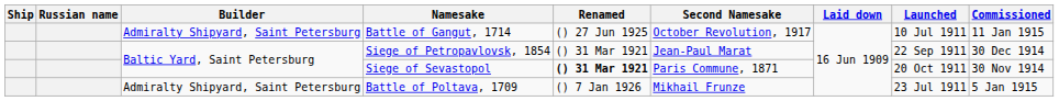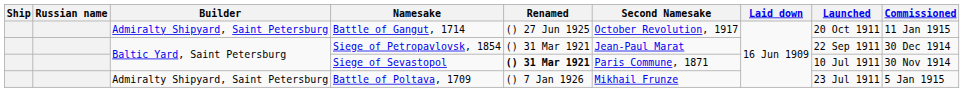 <table class="wikitable plainrowheaders" style="font-size: 97%">
 <tr>
 <th scope="col">Ship</th>
 <th scope="col">Russian name</th>
 <th scope="col">Builder</th>
 <th scope="col">Namesake</th>
 <th scope="col">Renamed</th>
 <th scope="col">Second Namesake</th>
 <th scope="col"><a href='#'>Laid down</a></th>
 <th scope="col"><a href='#'>Launched</a></th>
 <th scope="col"><a href='#'>Commissioned</a></th>
 </tr>
 <tr>
 <th scope="row"></th>
 <th scope="row"></th>
 <td><a href='#'>Admiralty Shipyard</a>, <a href='#'>Saint Petersburg</a></td>
 <td><a href='#'>Battle of Gangut</a>, 1714</td>
 <td> () 27 Jun 1925</td>
 <td><a href='#'>October Revolution</a>, 1917</td>
 <td rowspan=4>16 Jun 1909</td>
-<td>10 Jul 1911</td>
+<td>20 Oct 1911</td>
 <td>11 Jan 1915</td>
 </tr>
 <tr>
 <th scope="row"></th>
 <th scope="row"></th>
 <td rowspan=2><a href='#'>Baltic Yard</a>, Saint Petersburg</td>
 <td><a href='#'>Siege of Petropavlovsk</a>, 1854</td>
 <td> () 31 Mar 1921</td>
 <td><a href='#'>Jean-Paul Marat</a></td>
 <td>22 Sep 1911</td>
 <td>30 Dec 1914</td>
 </tr>
 <tr>
 <th scope="row"></th>
 <th scope="row"></th>
 <td><a href='#'>Siege of Sevastopol</a></td>
 <td><strong> () 31 Mar 1921</strong></td>
 <td><a href='#'>Paris Commune</a>, 1871</td>
-<td>20 Oct 1911</td>
+<td>10 Jul 1911</td>
 <td>30 Nov 1914</td>
 </tr>
 <tr>
 <th scope="row"></th>
 <th scope="row"></th>
 <td>Admiralty Shipyard, Saint Petersburg</td>
 <td><a href='#'>Battle of Poltava</a>, 1709</td>
 <td> () 7 Jan 1926</td>
 <td><a href='#'>Mikhail Frunze</a></td>
 <td>23 Jul 1911</td>
 <td>5 Jan 1915</td>
 </tr>
 </table>
